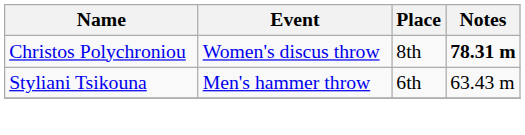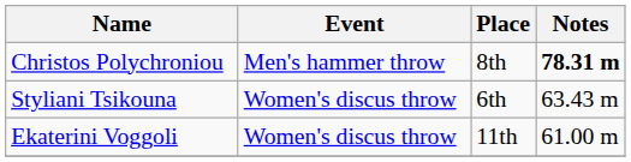 <table class="wikitable sortable">
 <tr>
 <th width=150>Name</th>
 <th width=150>Event</th>
 <th>Place</th>
 <th>Notes</th>
 </tr>
 <tr>
 <td><a href='#'>Christos Polychroniou</a></td>
-<td><a href='#'>Women's discus throw</a></td>
+<td><a href='#'>Men's hammer throw</a></td>
 <td>8th</td>
 <td><strong>78.31 m</strong></td>
 </tr>
 <tr>
 <td><a href='#'>Styliani Tsikouna</a></td>
-<td><a href='#'>Men's hammer throw</a></td>
+<td><a href='#'>Women's discus throw</a></td>
 <td>6th</td>
 <td>63.43 m</td>
 </tr>
 <tr>
+<td><a href='#'>Ekaterini Voggoli</a></td>
+<td><a href='#'>Women's discus throw</a></td>
+<td>11th</td>
+<td>61.00 m</td>
+</tr>
+<tr>
 </tr>
 </table>
